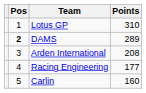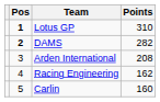 <table class="wikitable" style="font-size: 85%;">
 <tr>
 <th></th>
 <th>Pos</th>
 <th>Team</th>
 <th>Points</th>
 </tr>
 <tr>
 <td align="left"></td>
-<td align="center">1</td>
+<td align="center"><strong>1</strong></td>
 <td> <a href='#'>Lotus GP</a></td>
 <td align="right">310</td>
 </tr>
 <tr>
 <td align="left"></td>
 <td align="center"><strong>2</strong></td>
 <td> <a href='#'>DAMS</a></td>
-<td align="right">289</td>
+<td align="right">282</td>
 </tr>
 <tr>
 <td align="left"></td>
 <td align="center">3</td>
 <td> <a href='#'>Arden International</a></td>
 <td align="right">208</td>
 </tr>
 <tr>
 <td align="left"></td>
 <td align="center">4</td>
 <td> <a href='#'>Racing Engineering</a></td>
-<td align="right">177</td>
+<td align="right">162</td>
 </tr>
 <tr>
 <td align="left"></td>
 <td align="center">5</td>
 <td> <a href='#'>Carlin</a></td>
 <td align="right">160</td>
 </tr>
 </table>
